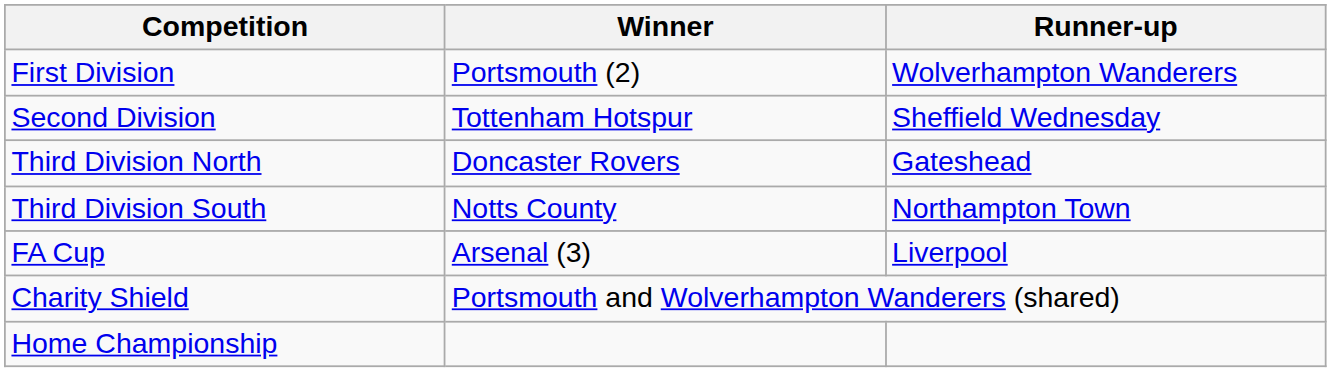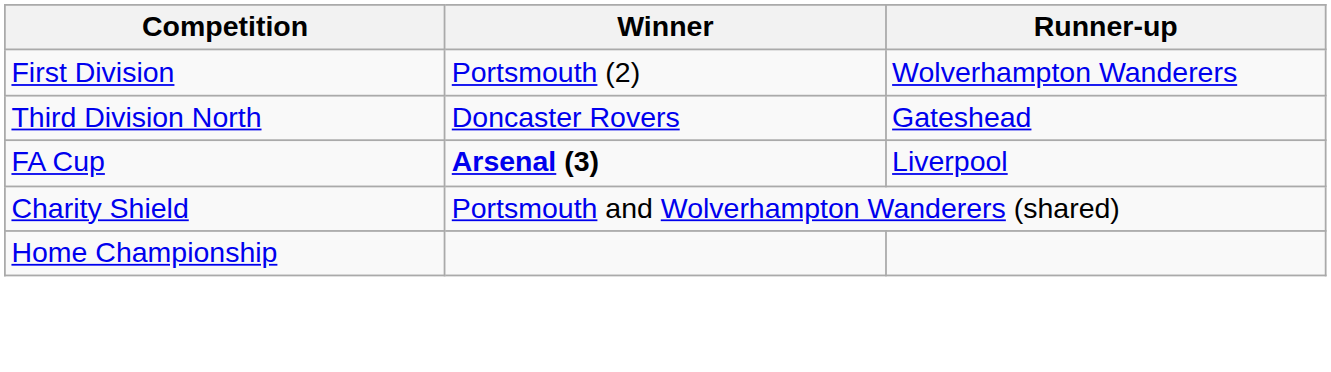 <table class="wikitable">
 <tr>
 <th style="width:15em">Competition</th>
 <th style="width:15em">Winner</th>
 <th style="width:15em">Runner-up</th>
 </tr>
 <tr>
 <td><a href='#'>First Division</a></td>
 <td><a href='#'>Portsmouth</a> (2)</td>
 <td><a href='#'>Wolverhampton Wanderers</a></td>
 </tr>
 <tr>
-<td><a href='#'>Second Division</a></td>
-<td><a href='#'>Tottenham Hotspur</a></td>
-<td><a href='#'>Sheffield Wednesday</a></td>
-</tr>
-<tr>
 <td><a href='#'>Third Division North</a></td>
 <td><a href='#'>Doncaster Rovers</a></td>
 <td><a href='#'>Gateshead</a></td>
 </tr>
 <tr>
-<td><a href='#'>Third Division South</a></td>
-<td><a href='#'>Notts County</a></td>
-<td><a href='#'>Northampton Town</a></td>
-</tr>
-<tr>
 <td><a href='#'>FA Cup</a></td>
-<td><a href='#'>Arsenal</a> (3)</td>
+<td><strong><a href='#'>Arsenal</a> (3)</strong></td>
 <td><a href='#'>Liverpool</a></td>
 </tr>
 <tr>
 <td><a href='#'>Charity Shield</a></td>
 <td colspan=2><a href='#'>Portsmouth</a> and <a href='#'>Wolverhampton Wanderers</a> (shared)</td>
 </tr>
 <tr>
 <td><a href='#'>Home Championship</a></td>
 <td></td>
 <td></td>
 </tr>
 </table>
